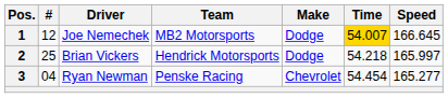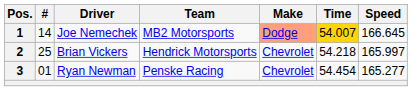 <table class="wikitable" style="font-size:95%">
 <tr>
 <th>Pos.</th>
 <th>#</th>
 <th>Driver</th>
 <th>Team</th>
 <th>Make</th>
 <th>Time</th>
 <th>Speed</th>
 </tr>
 <tr>
 <th>1</th>
-<td>12</td>
+<td>14</td>
 <td><a href='#'>Joe Nemechek</a></td>
 <td><a href='#'>MB2 Motorsports</a></td>
-<td><a href='#'>Dodge</a></td>
+<td style="background: lightsalmon;"><a href='#'>Dodge</a></td>
 <td style="background: gold;">54.007</td>
 <td>166.645</td>
 </tr>
 <tr>
 <th>2</th>
 <td>25</td>
 <td><a href='#'>Brian Vickers</a></td>
 <td><a href='#'>Hendrick Motorsports</a></td>
-<td><a href='#'>Dodge</a></td>
+<td><a href='#'>Chevrolet</a></td>
 <td>54.218</td>
 <td>165.997</td>
 </tr>
 <tr>
 <th>3</th>
-<td>04</td>
+<td>01</td>
 <td><a href='#'>Ryan Newman</a></td>
 <td><a href='#'>Penske Racing</a></td>
 <td><a href='#'>Chevrolet</a></td>
 <td>54.454</td>
 <td>165.277</td>
 </tr>
 <tr>
 <th colspan="7"></th>
 </tr>
 </table>
